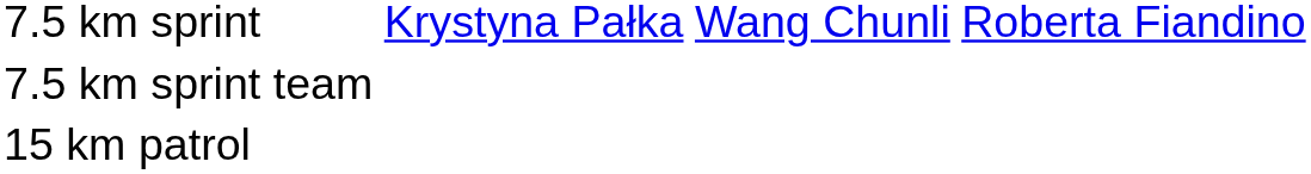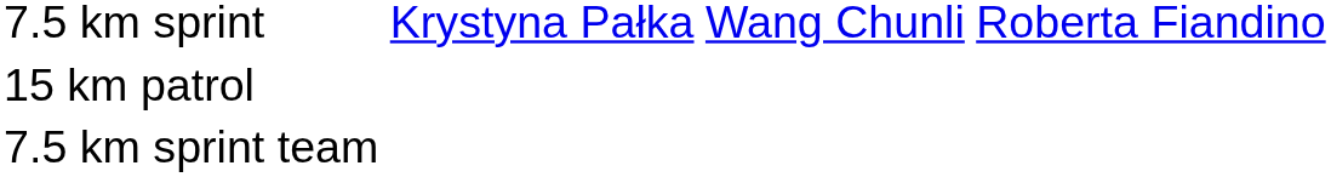 <table>
 <tr>
 <td>7.5 km sprint</td>
 <td> <a href='#'>Krystyna Pałka</a></td>
 <td> <a href='#'>Wang Chunli</a></td>
 <td> <a href='#'>Roberta Fiandino</a></td>
 </tr>
 <tr>
+<td>15 km patrol</td>
+<td></td>
+<td></td>
+<td></td>
+</tr>
+<tr>
 <td>7.5 km sprint team</td>
 <td></td>
 <td></td>
 <td></td>
 </tr>
-<tr>
-<td>15 km patrol</td>
-<td></td>
-<td></td>
-<td></td>
-</tr>
 </table>
